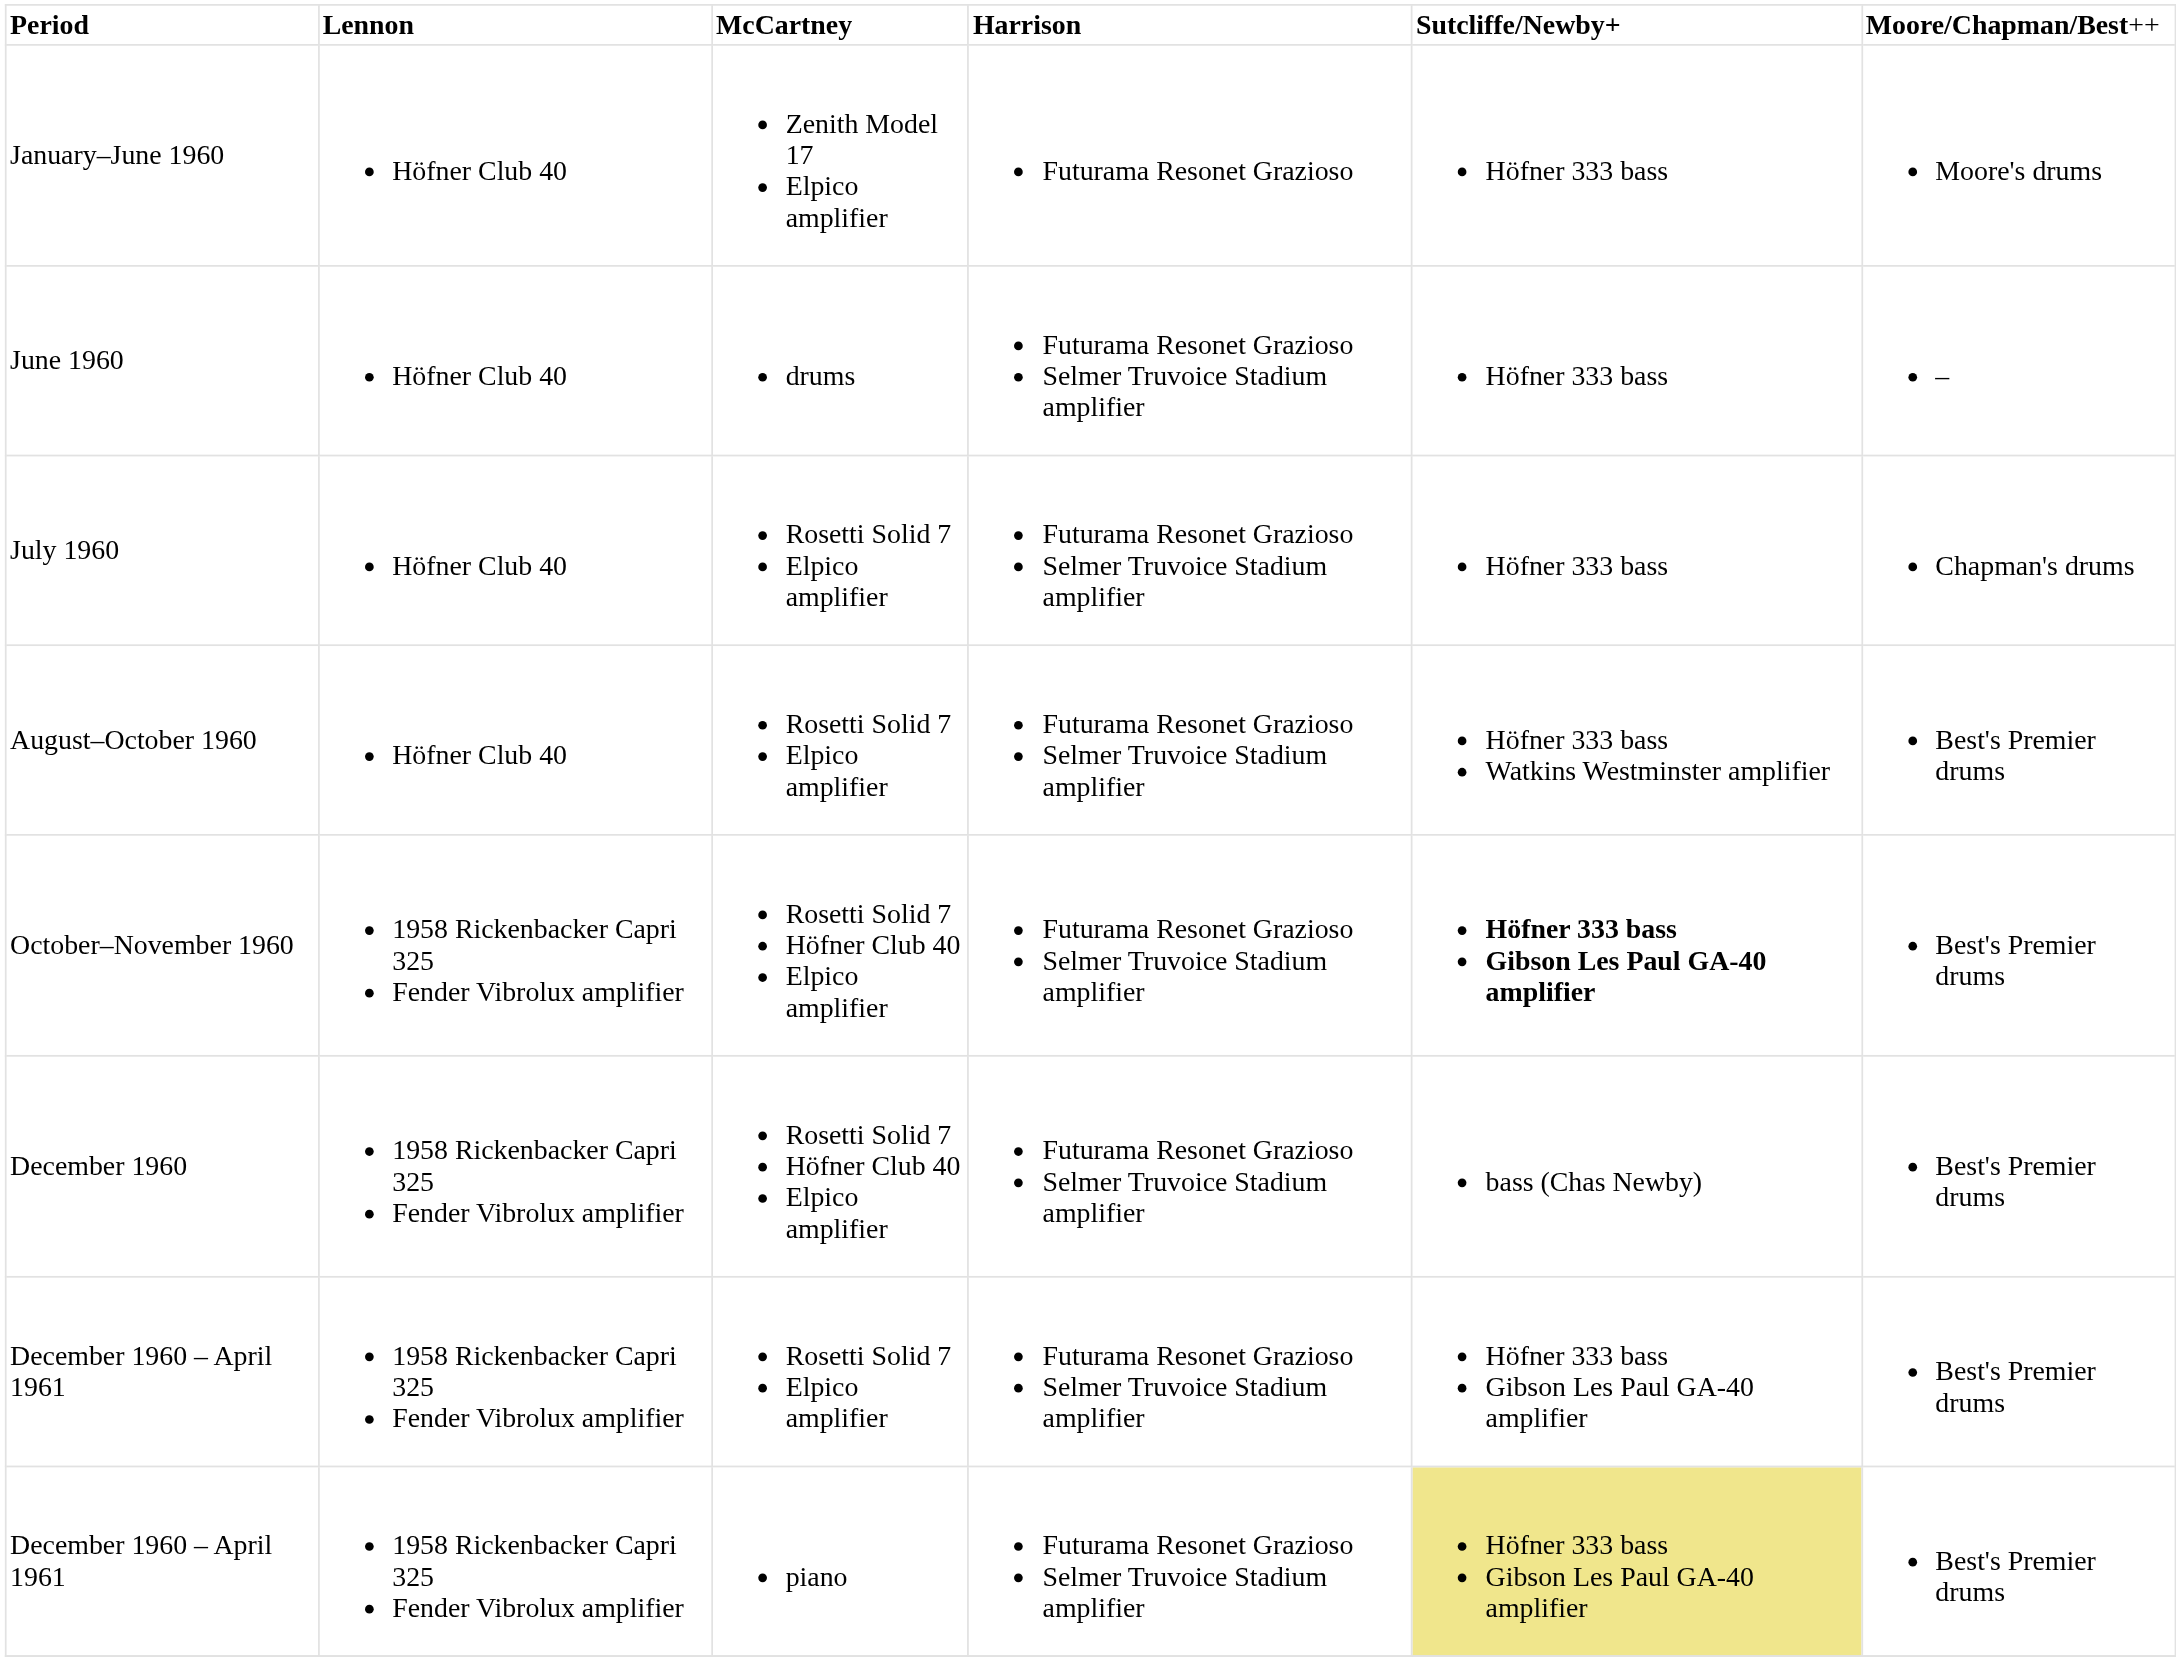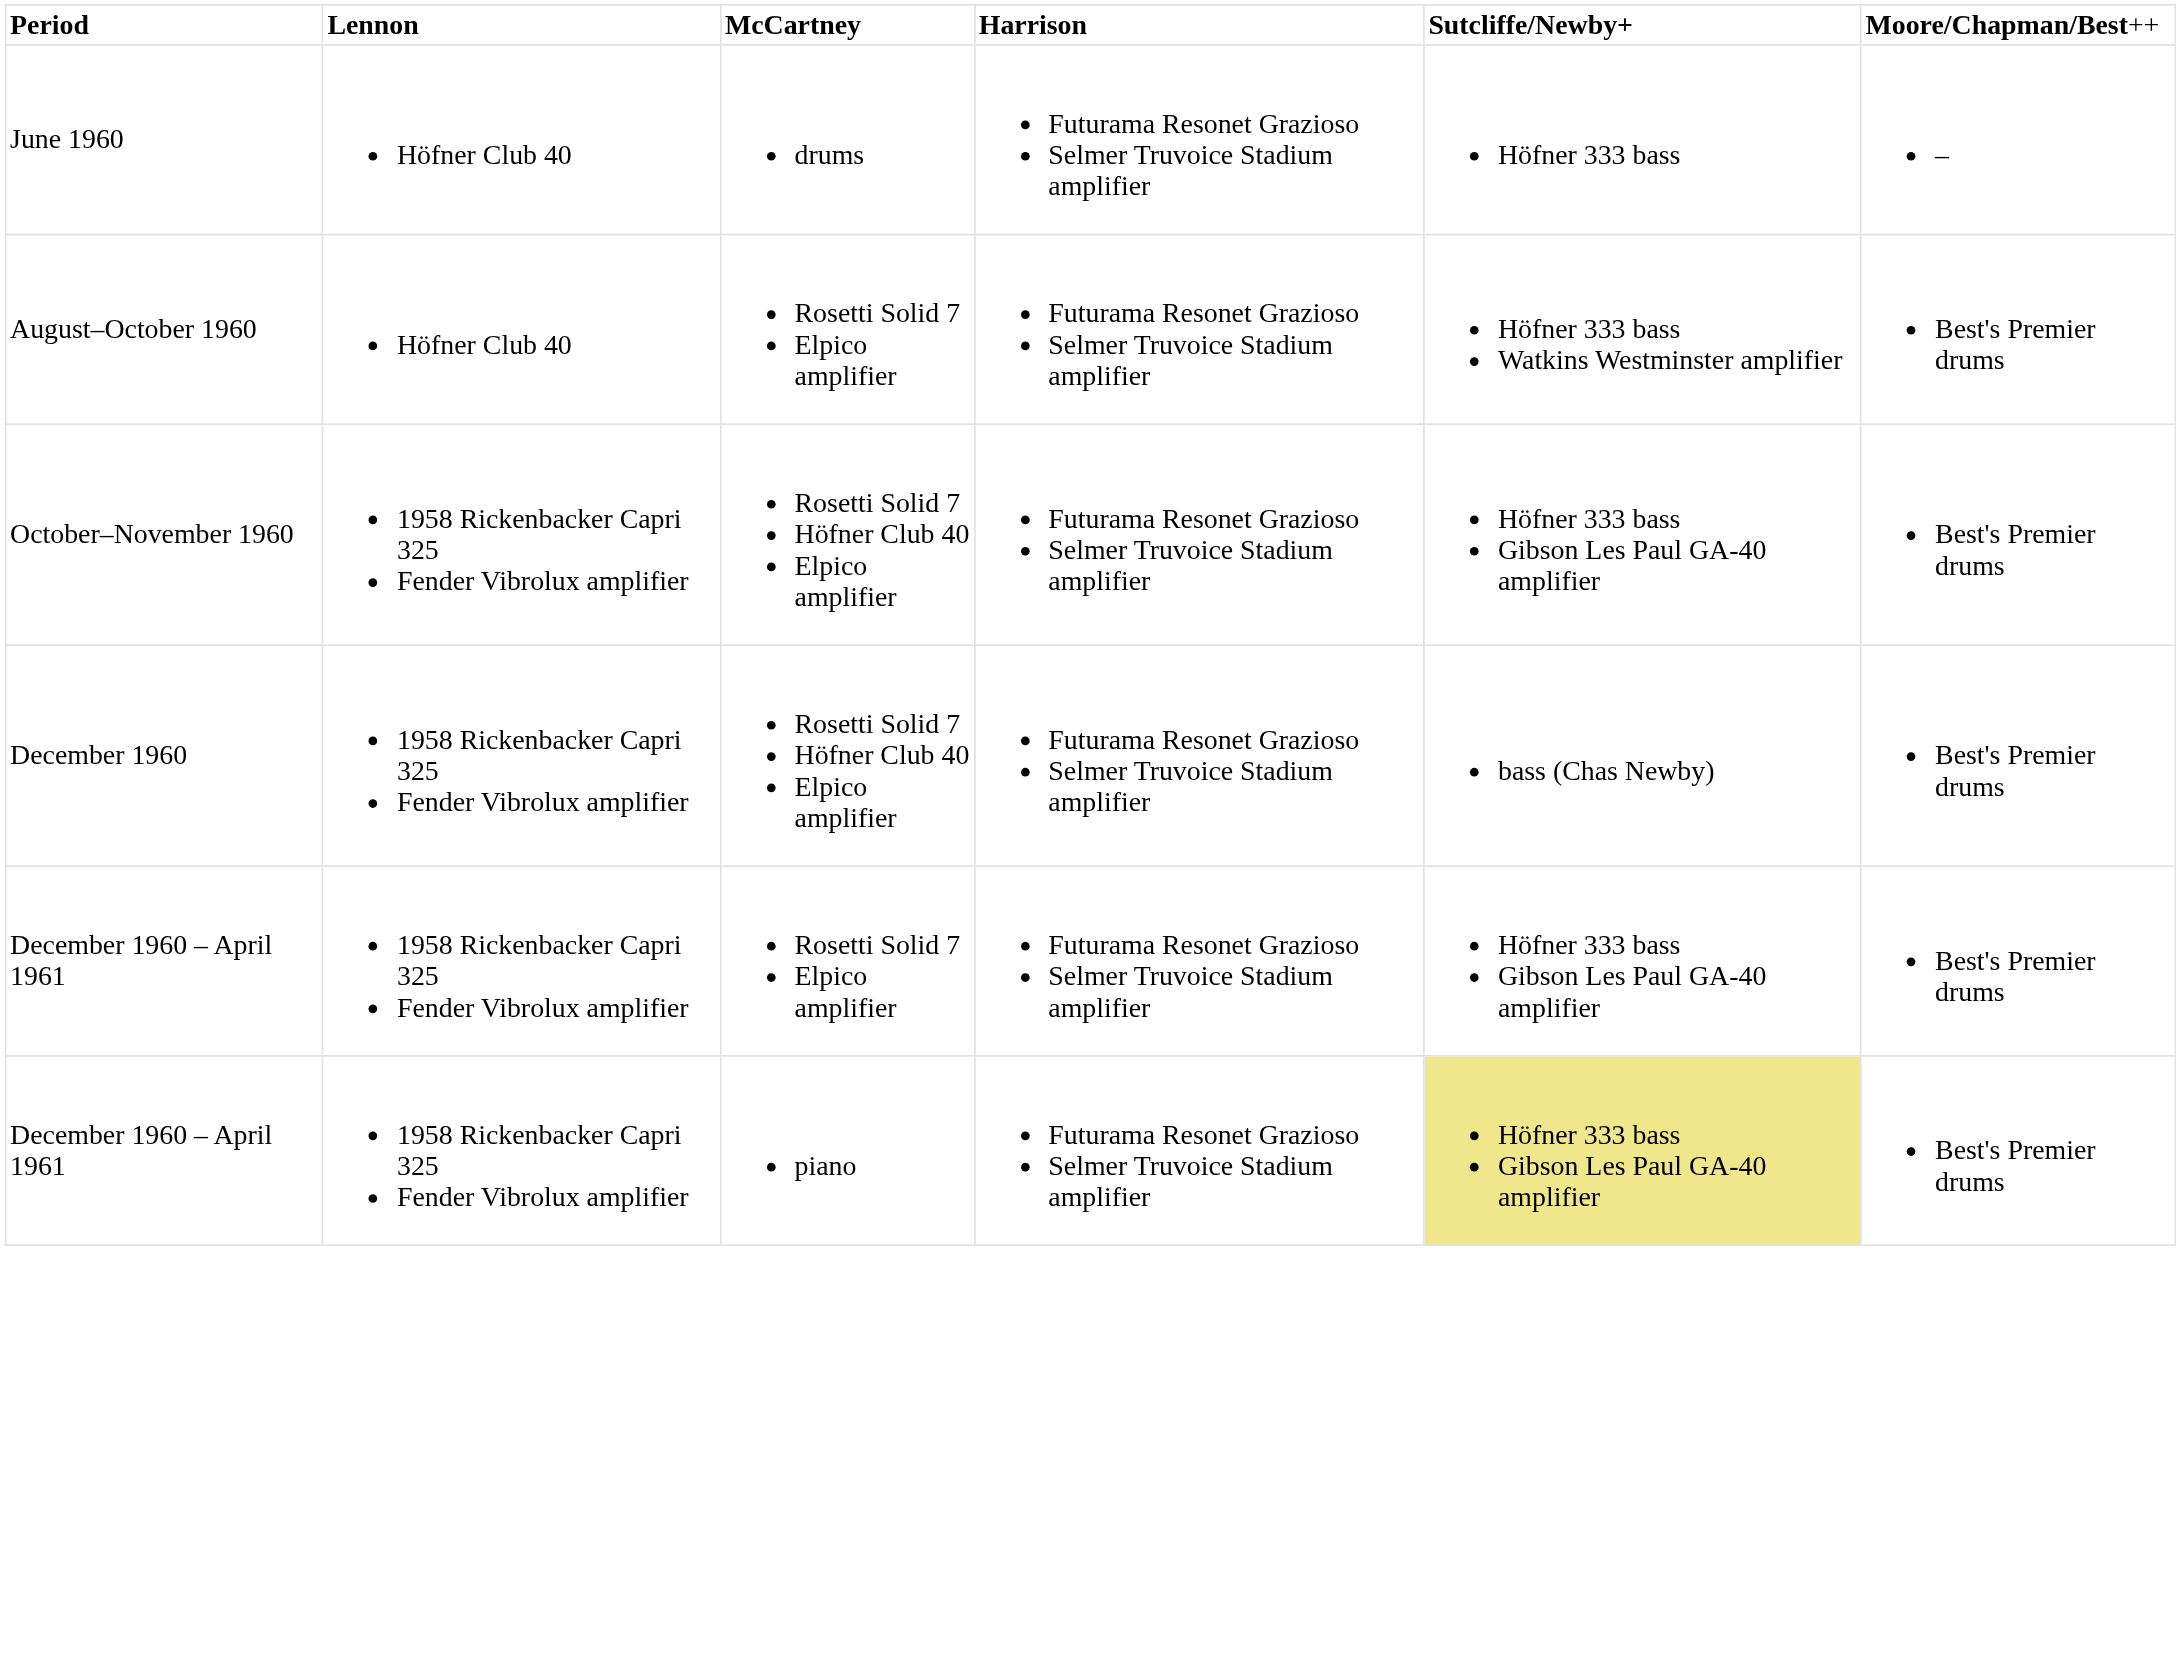 <table class="toccolours" border=1 cellpadding=2 cellspacing=2 style="margin: 0 0 1em 1em; border-collapse: collapse; border: 1px solid #E2E2E2;">
 <tr>
 <td><strong>Period</strong></td>
 <td><strong>Lennon</strong></td>
 <td><strong>McCartney</strong></td>
 <td><strong>Harrison</strong></td>
 <td><strong>Sutcliffe/Newby+</strong></td>
 <td><strong>Moore/Chapman/Best</strong>++</td>
 </tr>
 <tr>
-<td>January–June 1960</td>
-<td><br><ul><li>Höfner Club 40</li></ul></td>
-<td><br><ul><li>Zenith Model 17</li><li>Elpico amplifier</li></ul></td>
-<td><br><ul><li>Futurama Resonet Grazioso</li></ul></td>
-<td><br><ul><li>Höfner 333 bass</li></ul></td>
-<td><br><ul><li>Moore's drums</li></ul></td>
-</tr>
-<tr>
 <td>June 1960</td>
 <td><br><ul><li>Höfner Club 40</li></ul></td>
 <td><br><ul><li>drums</li></ul></td>
 <td><br><ul><li>Futurama Resonet Grazioso</li><li>Selmer Truvoice Stadium amplifier</li></ul></td>
 <td><br><ul><li>Höfner 333 bass</li></ul></td>
 <td><br><ul><li>–</li></ul></td>
-</tr>
-<tr>
-<td>July 1960</td>
-<td><br><ul><li>Höfner Club 40</li></ul></td>
-<td><br><ul><li>Rosetti Solid 7</li><li>Elpico amplifier</li></ul></td>
-<td><br><ul><li>Futurama Resonet Grazioso</li><li>Selmer Truvoice Stadium amplifier</li></ul></td>
-<td><br><ul><li>Höfner 333 bass</li></ul></td>
-<td><br><ul><li>Chapman's drums</li></ul></td>
 </tr>
 <tr>
 <td>August–October 1960</td>
 <td><br><ul><li>Höfner Club 40</li></ul></td>
 <td><br><ul><li>Rosetti Solid 7</li><li>Elpico amplifier</li></ul></td>
 <td><br><ul><li>Futurama Resonet Grazioso</li><li>Selmer Truvoice Stadium amplifier</li></ul></td>
 <td><br><ul><li>Höfner 333 bass</li><li>Watkins Westminster amplifier</li></ul></td>
 <td><br><ul><li>Best's Premier drums</li></ul></td>
 </tr>
 <tr>
 <td>October–November 1960</td>
 <td><br><ul><li>1958 Rickenbacker Capri 325</li><li>Fender Vibrolux amplifier</li></ul></td>
 <td><br><ul><li>Rosetti Solid 7</li><li>Höfner Club 40</li><li>Elpico amplifier</li></ul></td>
 <td><br><ul><li>Futurama Resonet Grazioso</li><li>Selmer Truvoice Stadium amplifier</li></ul></td>
-<td><strong><br><ul><li>Höfner 333 bass</li><li>Gibson Les Paul GA-40 amplifier</li></ul></strong></td>
+<td><br><ul><li>Höfner 333 bass</li><li>Gibson Les Paul GA-40 amplifier</li></ul></td>
 <td><br><ul><li>Best's Premier drums</li></ul></td>
 </tr>
 <tr>
 <td>December 1960</td>
 <td><br><ul><li>1958 Rickenbacker Capri 325</li><li>Fender Vibrolux amplifier</li></ul></td>
 <td><br><ul><li>Rosetti Solid 7</li><li>Höfner Club 40</li><li>Elpico amplifier</li></ul></td>
 <td><br><ul><li>Futurama Resonet Grazioso</li><li>Selmer Truvoice Stadium amplifier</li></ul></td>
 <td><br><ul><li>bass (Chas Newby)</li></ul></td>
 <td><br><ul><li>Best's Premier drums</li></ul></td>
 </tr>
 <tr>
 <td>December 1960 – April 1961</td>
 <td><br><ul><li>1958 Rickenbacker Capri 325</li><li>Fender Vibrolux amplifier</li></ul></td>
 <td><br><ul><li>Rosetti Solid 7</li><li>Elpico amplifier</li></ul></td>
 <td><br><ul><li>Futurama Resonet Grazioso</li><li>Selmer Truvoice Stadium amplifier</li></ul></td>
 <td><br><ul><li>Höfner 333 bass</li><li>Gibson Les Paul GA-40 amplifier</li></ul></td>
 <td><br><ul><li>Best's Premier drums</li></ul></td>
 </tr>
 <tr>
 <td>December 1960 – April 1961</td>
 <td><br><ul><li>1958 Rickenbacker Capri 325</li><li>Fender Vibrolux amplifier</li></ul></td>
 <td><br><ul><li>piano</li></ul></td>
 <td><br><ul><li>Futurama Resonet Grazioso</li><li>Selmer Truvoice Stadium amplifier</li></ul></td>
 <td style="background: khaki;"><br><ul><li>Höfner 333 bass</li><li>Gibson Les Paul GA-40 amplifier</li></ul></td>
 <td><br><ul><li>Best's Premier drums</li></ul></td>
 </tr>
 <tr>
 </tr>
 </table>
